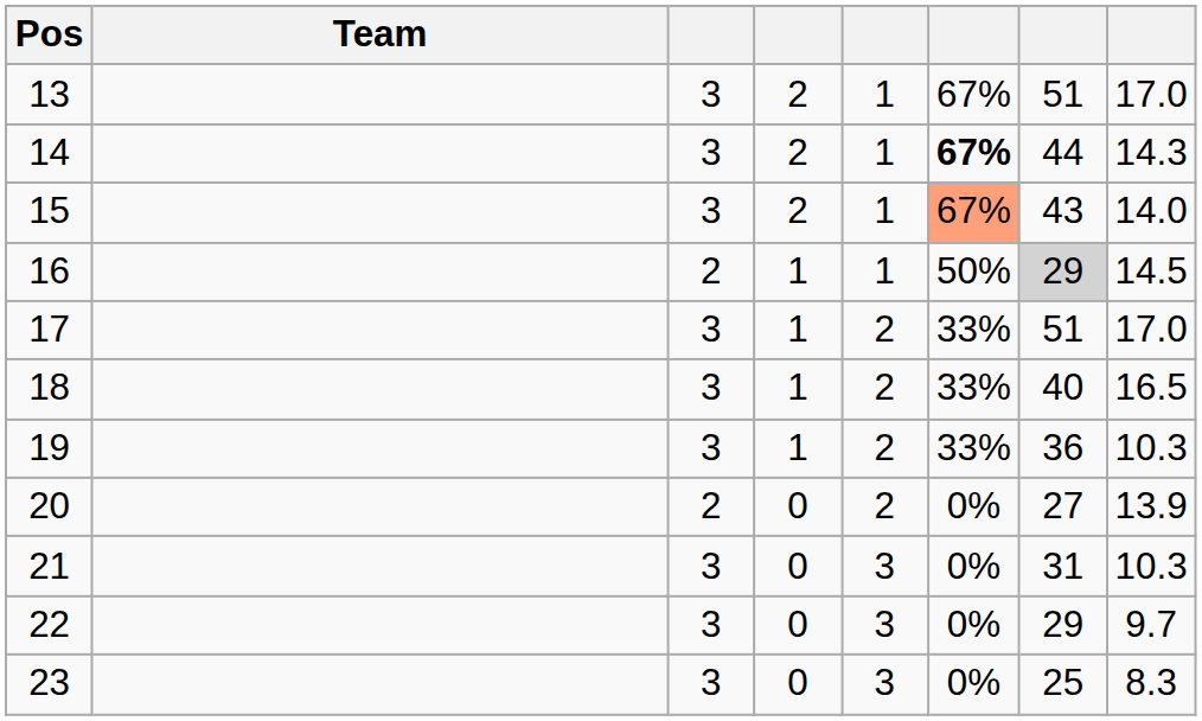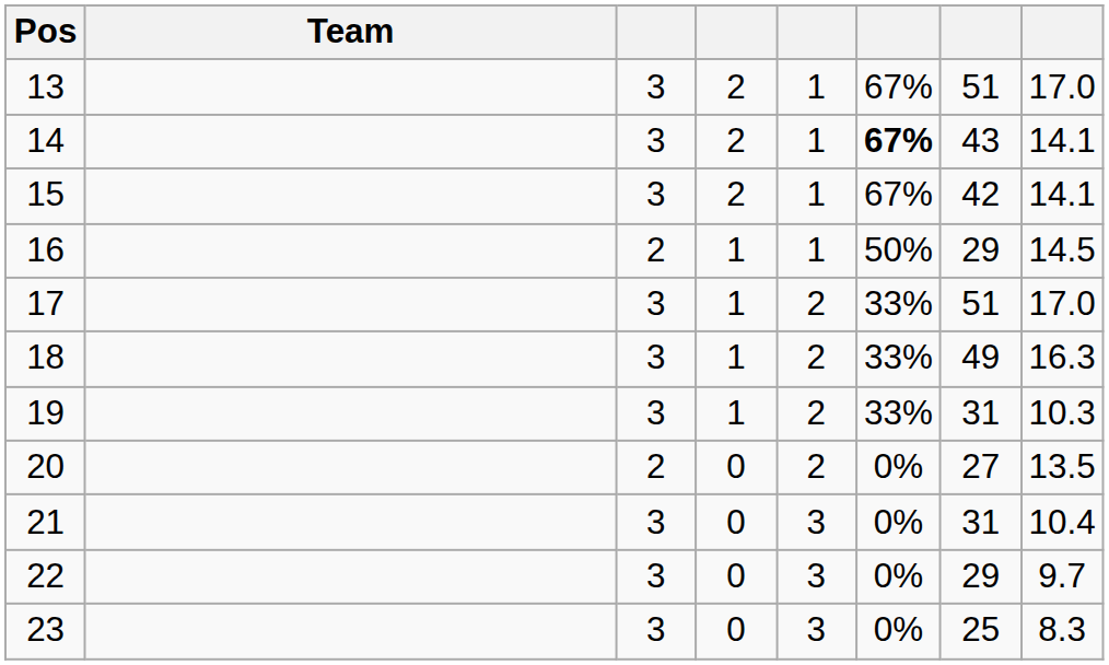 <table class="wikitable" style="text-align:center">
 <tr>
 <th width=30>Pos</th>
 <th width=240>Team</th>
 <th width=30></th>
 <th width=30></th>
 <th width=30></th>
 <th width=30></th>
 <th width=30></th>
 <th width=30></th>
 </tr>
 <tr>
 <td>13</td>
 <td align=left></td>
 <td>3</td>
 <td>2</td>
 <td>1</td>
 <td>67%</td>
 <td>51</td>
 <td>17.0</td>
 </tr>
 <tr>
 <td>14</td>
 <td align=left></td>
 <td>3</td>
 <td>2</td>
 <td>1</td>
 <td><strong>67%</strong></td>
-<td>44</td>
-<td>14.3</td>
+<td>43</td>
+<td>14.1</td>
 </tr>
 <tr>
 <td>15</td>
 <td align=left></td>
 <td>3</td>
 <td>2</td>
 <td>1</td>
-<td style="background: lightsalmon;">67%</td>
-<td>43</td>
-<td>14.0</td>
+<td>67%</td>
+<td>42</td>
+<td>14.1</td>
 </tr>
 <tr>
 <td>16</td>
 <td align=left></td>
 <td>2</td>
 <td>1</td>
 <td>1</td>
 <td>50%</td>
-<td style="background: lightgrey;">29</td>
+<td>29</td>
 <td>14.5</td>
 </tr>
 <tr>
 <td>17</td>
 <td align=left></td>
 <td>3</td>
 <td>1</td>
 <td>2</td>
 <td>33%</td>
 <td>51</td>
 <td>17.0</td>
 </tr>
 <tr>
 <td>18</td>
 <td align=left></td>
 <td>3</td>
 <td>1</td>
 <td>2</td>
 <td>33%</td>
-<td>40</td>
-<td>16.5</td>
+<td>49</td>
+<td>16.3</td>
 </tr>
 <tr>
 <td>19</td>
 <td align=left></td>
 <td>3</td>
 <td>1</td>
 <td>2</td>
 <td>33%</td>
-<td>36</td>
+<td>31</td>
 <td>10.3</td>
 </tr>
 <tr>
 <td>20</td>
 <td align=left></td>
 <td>2</td>
 <td>0</td>
 <td>2</td>
 <td>0%</td>
 <td>27</td>
-<td>13.9</td>
+<td>13.5</td>
 </tr>
 <tr>
 <td>21</td>
 <td align=left></td>
 <td>3</td>
 <td>0</td>
 <td>3</td>
 <td>0%</td>
 <td>31</td>
-<td>10.3</td>
+<td>10.4</td>
 </tr>
 <tr>
 <td>22</td>
 <td align=left></td>
 <td>3</td>
 <td>0</td>
 <td>3</td>
 <td>0%</td>
 <td>29</td>
 <td>9.7</td>
 </tr>
 <tr>
 <td>23</td>
 <td align=left></td>
 <td>3</td>
 <td>0</td>
 <td>3</td>
 <td>0%</td>
 <td>25</td>
 <td>8.3</td>
 </tr>
 </table>
